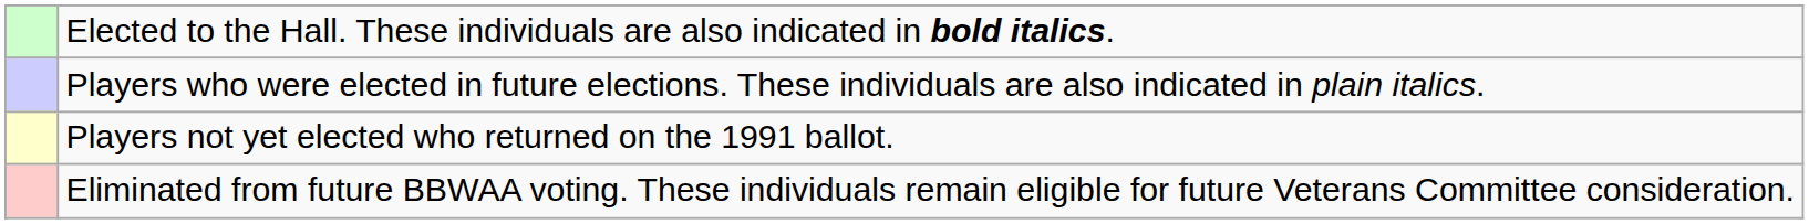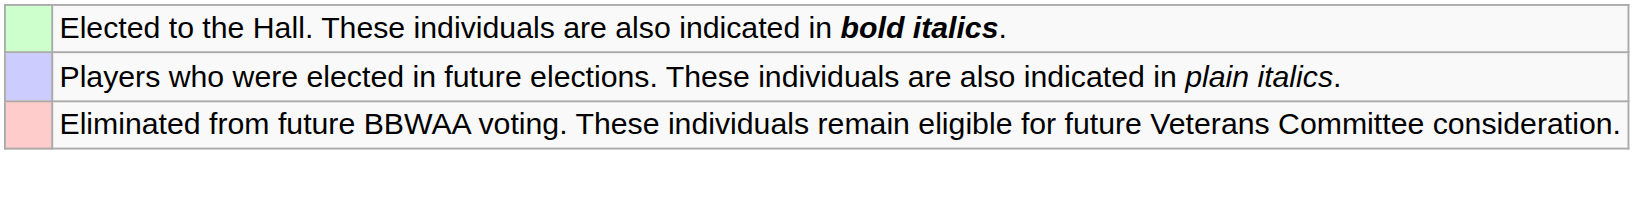 <table class="wikitable">
 <tr>
 <td bgcolor="#ccffcc">    </td>
 <td>Elected to the Hall. These individuals are also indicated in <strong><em>bold italics</em></strong>.</td>
 </tr>
 <tr>
 <td bgcolor="#ccccff">    </td>
 <td>Players who were elected in future elections. These individuals are also indicated in <em>plain italics</em>.</td>
 </tr>
 <tr>
-<td bgcolor="#ffffcc">    </td>
-<td>Players not yet elected who returned on the 1991 ballot.</td>
-</tr>
-<tr>
 <td bgcolor="#ffcccc">    </td>
 <td>Eliminated from future BBWAA voting. These individuals remain eligible for future Veterans Committee consideration.</td>
 </tr>
 </table>
